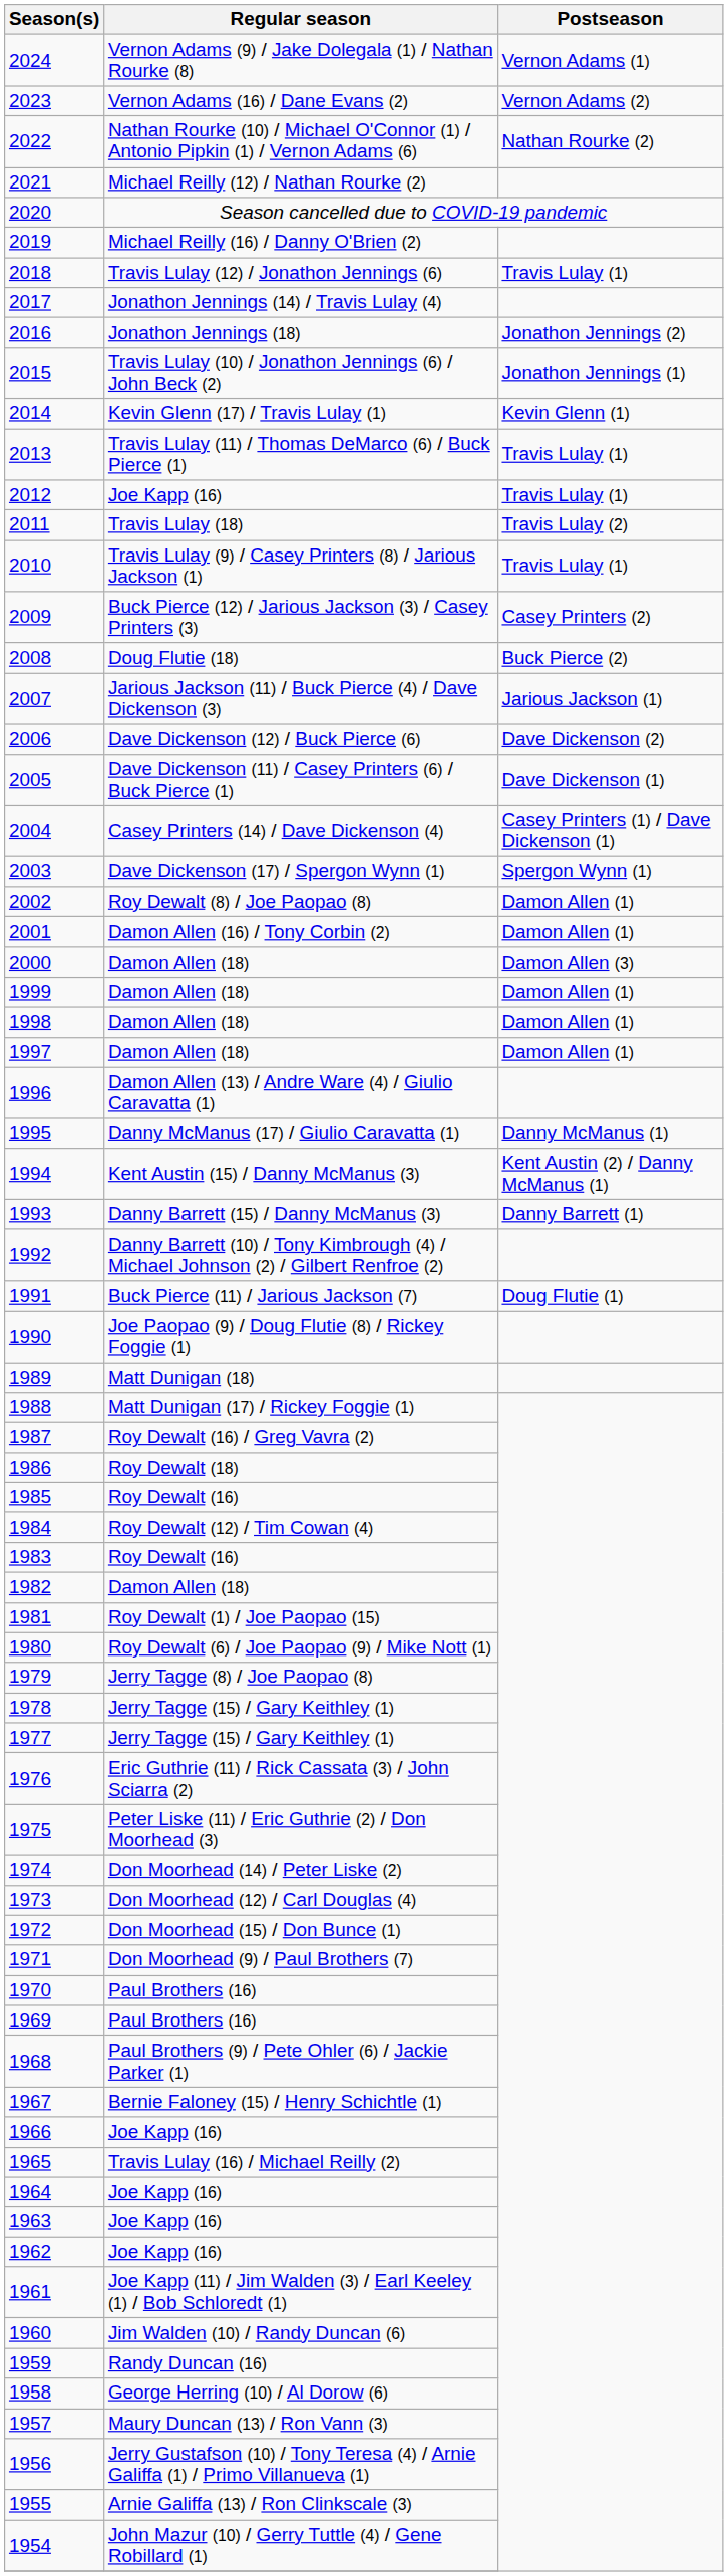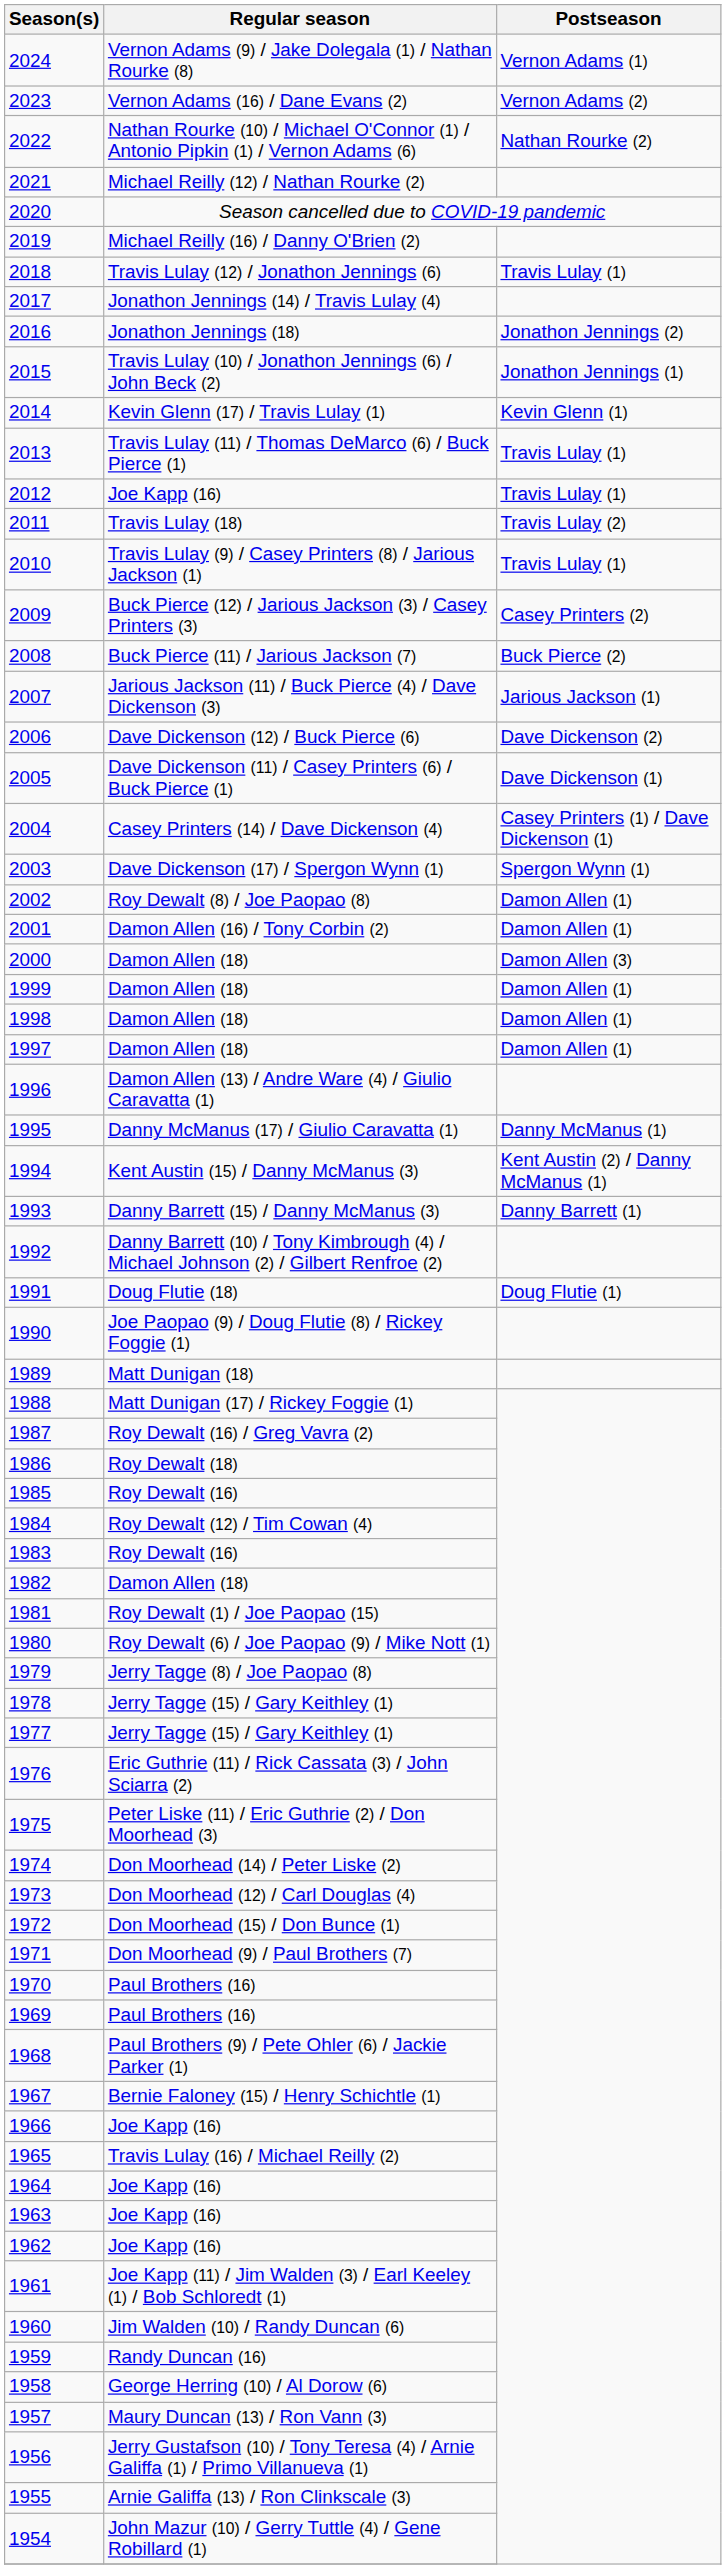 <table class="wikitable sortable">
 <tr>
 <th>Season(s)</th>
 <th>Regular season</th>
 <th>Postseason</th>
 </tr>
 <tr>
 <td align=left><a href='#'>2024</a></td>
 <td align=left><a href='#'>Vernon Adams</a> <small>(9)</small> / <a href='#'>Jake Dolegala</a> <small>(1)</small> / <a href='#'>Nathan Rourke</a> <small>(8)</small></td>
 <td><a href='#'>Vernon Adams</a> <small>(1)</small></td>
 </tr>
 <tr>
 <td align=left><a href='#'>2023</a></td>
 <td align=left><a href='#'>Vernon Adams</a> <small>(16)</small> / <a href='#'>Dane Evans</a> <small>(2)</small></td>
 <td><a href='#'>Vernon Adams</a> <small>(2)</small></td>
 </tr>
 <tr>
 <td align=left><a href='#'>2022</a></td>
 <td align=left><a href='#'>Nathan Rourke</a> <small>(10)</small> / <a href='#'>Michael O'Connor</a> <small>(1)</small> / <a href='#'>Antonio Pipkin</a> <small>(1)</small> / <a href='#'>Vernon Adams</a> <small>(6)</small></td>
 <td><a href='#'>Nathan Rourke</a> <small>(2)</small></td>
 </tr>
 <tr>
 <td align=left><a href='#'>2021</a></td>
 <td align=left><a href='#'>Michael Reilly</a> <small>(12)</small> / <a href='#'>Nathan Rourke</a> <small>(2)</small></td>
 <td></td>
 </tr>
 <tr>
 <td><a href='#'>2020</a></td>
 <td align="center" colSpan="2"><em>Season cancelled due to <a href='#'>COVID-19 pandemic</a></em></td>
 </tr>
 <tr>
 <td align=left><a href='#'>2019</a></td>
 <td align=left><a href='#'>Michael Reilly</a> <small>(16)</small> / <a href='#'>Danny O'Brien</a> <small>(2)</small></td>
 </tr>
 <tr>
 <td align=left><a href='#'>2018</a></td>
 <td align=left><a href='#'>Travis Lulay</a> <small>(12)</small> / <a href='#'>Jonathon Jennings</a> <small>(6)</small></td>
 <td><a href='#'>Travis Lulay</a> <small>(1)</small></td>
 </tr>
 <tr>
 <td align=left><a href='#'>2017</a></td>
 <td align=left><a href='#'>Jonathon Jennings</a> <small>(14)</small> / <a href='#'>Travis Lulay</a> <small>(4)</small></td>
 </tr>
 <tr>
 <td align=left><a href='#'>2016</a></td>
 <td align=left><a href='#'>Jonathon Jennings</a> <small>(18)</small></td>
 <td><a href='#'>Jonathon Jennings</a> <small>(2)</small></td>
 </tr>
 <tr>
 <td align=left><a href='#'>2015</a></td>
 <td align=left><a href='#'>Travis Lulay</a> <small>(10)</small> / <a href='#'>Jonathon Jennings</a> <small>(6)</small> / <a href='#'>John Beck</a> <small>(2)</small></td>
 <td><a href='#'>Jonathon Jennings</a> <small>(1)</small></td>
 </tr>
 <tr>
 <td align=left><a href='#'>2014</a></td>
 <td align=left><a href='#'>Kevin Glenn</a> <small>(17)</small> / <a href='#'>Travis Lulay</a> <small>(1)</small></td>
 <td><a href='#'>Kevin Glenn</a> <small>(1)</small></td>
 </tr>
 <tr>
 <td align=left><a href='#'>2013</a></td>
 <td align=left><a href='#'>Travis Lulay</a> <small>(11)</small> / <a href='#'>Thomas DeMarco</a> <small>(6)</small> / <a href='#'>Buck Pierce</a> <small>(1)</small></td>
 <td><a href='#'>Travis Lulay</a> <small>(1)</small></td>
 </tr>
 <tr>
 <td align=left><a href='#'>2012</a></td>
 <td align=left><a href='#'>Joe Kapp</a> <small>(16)</small></td>
 <td><a href='#'>Travis Lulay</a> <small>(1)</small></td>
 </tr>
 <tr>
 <td align=left><a href='#'>2011</a></td>
 <td align=left><a href='#'>Travis Lulay</a> <small>(18)</small></td>
 <td><a href='#'>Travis Lulay</a> <small>(2)</small></td>
 </tr>
 <tr>
 <td align=left><a href='#'>2010</a></td>
 <td align=left><a href='#'>Travis Lulay</a> <small>(9)</small> / <a href='#'>Casey Printers</a> <small>(8)</small> / <a href='#'>Jarious Jackson</a> <small>(1)</small></td>
 <td><a href='#'>Travis Lulay</a> <small>(1)</small></td>
 </tr>
 <tr>
 <td align=left><a href='#'>2009</a></td>
 <td align=left><a href='#'>Buck Pierce</a> <small>(12)</small> / <a href='#'>Jarious Jackson</a> <small>(3)</small> / <a href='#'>Casey Printers</a> <small>(3)</small></td>
 <td><a href='#'>Casey Printers</a> <small>(2)</small></td>
 </tr>
 <tr>
 <td align=left><a href='#'>2008</a></td>
-<td align=left><a href='#'>Doug Flutie</a> <small>(18)</small></td>
+<td align=left><a href='#'>Buck Pierce</a> <small>(11)</small> / <a href='#'>Jarious Jackson</a> <small>(7)</small></td>
 <td><a href='#'>Buck Pierce</a> <small>(2)</small></td>
 </tr>
 <tr>
 <td align=left><a href='#'>2007</a></td>
 <td align=left><a href='#'>Jarious Jackson</a> <small>(11)</small> / <a href='#'>Buck Pierce</a> <small>(4)</small> / <a href='#'>Dave Dickenson</a> <small>(3)</small></td>
 <td><a href='#'>Jarious Jackson</a> <small>(1)</small></td>
 </tr>
 <tr>
 <td align=left><a href='#'>2006</a></td>
 <td align=left><a href='#'>Dave Dickenson</a> <small>(12)</small> / <a href='#'>Buck Pierce</a> <small>(6)</small></td>
 <td><a href='#'>Dave Dickenson</a> <small>(2)</small></td>
 </tr>
 <tr>
 <td align=left><a href='#'>2005</a></td>
 <td align=left><a href='#'>Dave Dickenson</a> <small>(11)</small> / <a href='#'>Casey Printers</a> <small>(6)</small> / <a href='#'>Buck Pierce</a> <small>(1)</small></td>
 <td><a href='#'>Dave Dickenson</a> <small>(1)</small></td>
 </tr>
 <tr>
 <td align=left><a href='#'>2004</a></td>
 <td align=left><a href='#'>Casey Printers</a> <small>(14)</small> / <a href='#'>Dave Dickenson</a> <small>(4)</small></td>
 <td><a href='#'>Casey Printers</a> <small>(1)</small> / <a href='#'>Dave Dickenson</a> <small>(1)</small></td>
 </tr>
 <tr>
 <td align=left><a href='#'>2003</a></td>
 <td align=left><a href='#'>Dave Dickenson</a> <small>(17)</small> / <a href='#'>Spergon Wynn</a> <small>(1)</small></td>
 <td><a href='#'>Spergon Wynn</a> <small>(1)</small></td>
 </tr>
 <tr>
 <td align=left><a href='#'>2002</a></td>
 <td align=left><a href='#'>Roy Dewalt</a> <small>(8)</small> / <a href='#'>Joe Paopao</a> <small>(8)</small></td>
 <td><a href='#'>Damon Allen</a> <small>(1)</small></td>
 </tr>
 <tr>
 <td align=left><a href='#'>2001</a></td>
 <td align=left><a href='#'>Damon Allen</a> <small>(16)</small> / <a href='#'>Tony Corbin</a> <small>(2)</small></td>
 <td><a href='#'>Damon Allen</a> <small>(1)</small></td>
 </tr>
 <tr>
 <td align=left><a href='#'>2000</a></td>
 <td align=left><a href='#'>Damon Allen</a> <small>(18)</small></td>
 <td><a href='#'>Damon Allen</a> <small>(3)</small></td>
 </tr>
 <tr>
 <td align=left><a href='#'>1999</a></td>
 <td align=left><a href='#'>Damon Allen</a> <small>(18)</small></td>
 <td><a href='#'>Damon Allen</a> <small>(1)</small></td>
 </tr>
 <tr>
 <td align=left><a href='#'>1998</a></td>
 <td align=left><a href='#'>Damon Allen</a> <small>(18)</small></td>
 <td><a href='#'>Damon Allen</a> <small>(1)</small></td>
 </tr>
 <tr>
 <td align=left><a href='#'>1997</a></td>
 <td align=left><a href='#'>Damon Allen</a> <small>(18)</small></td>
 <td><a href='#'>Damon Allen</a> <small>(1)</small></td>
 </tr>
 <tr>
 <td align=left><a href='#'>1996</a></td>
 <td align=left><a href='#'>Damon Allen</a> <small>(13)</small> / <a href='#'>Andre Ware</a> <small>(4)</small> / <a href='#'>Giulio Caravatta</a> <small>(1)</small></td>
 <td></td>
 </tr>
 <tr>
 <td align=left><a href='#'>1995</a></td>
 <td align=left><a href='#'>Danny McManus</a> <small>(17)</small> / <a href='#'>Giulio Caravatta</a> <small>(1)</small></td>
 <td><a href='#'>Danny McManus</a> <small>(1)</small></td>
 </tr>
 <tr>
 <td align=left><a href='#'>1994</a></td>
 <td align=left><a href='#'>Kent Austin</a> <small>(15)</small> / <a href='#'>Danny McManus</a> <small>(3)</small></td>
 <td><a href='#'>Kent Austin</a> <small>(2)</small> / <a href='#'>Danny McManus</a> <small>(1)</small></td>
 </tr>
 <tr>
 <td align=left><a href='#'>1993</a></td>
 <td align=left><a href='#'>Danny Barrett</a> <small>(15)</small> / <a href='#'>Danny McManus</a> <small>(3)</small></td>
 <td><a href='#'>Danny Barrett</a> <small>(1)</small></td>
 </tr>
 <tr>
 <td align=left><a href='#'>1992</a></td>
 <td align=left><a href='#'>Danny Barrett</a> <small>(10)</small> / <a href='#'>Tony Kimbrough</a> <small>(4)</small> / <a href='#'>Michael Johnson</a> <small>(2)</small> / <a href='#'>Gilbert Renfroe</a> <small>(2)</small></td>
 <td></td>
 </tr>
 <tr>
 <td align=left><a href='#'>1991</a></td>
-<td align=left><a href='#'>Buck Pierce</a> <small>(11)</small> / <a href='#'>Jarious Jackson</a> <small>(7)</small></td>
+<td align=left><a href='#'>Doug Flutie</a> <small>(18)</small></td>
 <td><a href='#'>Doug Flutie</a> <small>(1)</small></td>
 </tr>
 <tr>
 <td align=left><a href='#'>1990</a></td>
 <td align=left><a href='#'>Joe Paopao</a> <small>(9)</small> / <a href='#'>Doug Flutie</a> <small>(8)</small> / <a href='#'>Rickey Foggie</a> <small>(1)</small></td>
 <td></td>
 </tr>
 <tr>
 <td align=left><a href='#'>1989</a></td>
 <td align=left><a href='#'>Matt Dunigan</a> <small>(18)</small></td>
 <td></td>
 </tr>
 <tr>
 <td align=left><a href='#'>1988</a></td>
 <td align=left><a href='#'>Matt Dunigan</a> <small>(17)</small> / <a href='#'>Rickey Foggie</a> <small>(1)</small></td>
 </tr>
 <tr>
 <td align=left><a href='#'>1987</a></td>
 <td align=left><a href='#'>Roy Dewalt</a> <small>(16)</small> / <a href='#'>Greg Vavra</a> <small>(2)</small></td>
 </tr>
 <tr>
 <td align=left><a href='#'>1986</a></td>
 <td align=left><a href='#'>Roy Dewalt</a> <small>(18)</small></td>
 </tr>
 <tr>
 <td align=left><a href='#'>1985</a></td>
 <td align=left><a href='#'>Roy Dewalt</a> <small>(16)</small></td>
 </tr>
 <tr>
 <td align=left><a href='#'>1984</a></td>
 <td align=left><a href='#'>Roy Dewalt</a> <small>(12)</small> / <a href='#'>Tim Cowan</a> <small>(4)</small></td>
 </tr>
 <tr>
 <td align=left><a href='#'>1983</a></td>
 <td align=left><a href='#'>Roy Dewalt</a> <small>(16)</small></td>
 </tr>
 <tr>
 <td align=left><a href='#'>1982</a></td>
 <td align=left><a href='#'>Damon Allen</a> <small>(18)</small></td>
 </tr>
 <tr>
 <td align=left><a href='#'>1981</a></td>
 <td align=left><a href='#'>Roy Dewalt</a> <small>(1)</small> / <a href='#'>Joe Paopao</a> <small>(15)</small></td>
 </tr>
 <tr>
 <td align=left><a href='#'>1980</a></td>
 <td align=left><a href='#'>Roy Dewalt</a> <small>(6)</small> / <a href='#'>Joe Paopao</a> <small>(9)</small> / <a href='#'>Mike Nott</a> <small>(1)</small></td>
 </tr>
 <tr>
 <td align=left><a href='#'>1979</a></td>
 <td align=left><a href='#'>Jerry Tagge</a> <small>(8)</small> / <a href='#'>Joe Paopao</a> <small>(8)</small></td>
 </tr>
 <tr>
 <td align=left><a href='#'>1978</a></td>
 <td align=left><a href='#'>Jerry Tagge</a> <small>(15)</small> / <a href='#'>Gary Keithley</a> <small>(1)</small></td>
 </tr>
 <tr>
 <td align=left><a href='#'>1977</a></td>
 <td align=left><a href='#'>Jerry Tagge</a> <small>(15)</small> / <a href='#'>Gary Keithley</a> <small>(1)</small></td>
 </tr>
 <tr>
 <td align=left><a href='#'>1976</a></td>
 <td align=left><a href='#'>Eric Guthrie</a> <small>(11)</small> / <a href='#'>Rick Cassata</a> <small>(3)</small> / <a href='#'>John Sciarra</a> <small>(2)</small></td>
 </tr>
 <tr>
 <td align=left><a href='#'>1975</a></td>
 <td align=left><a href='#'>Peter Liske</a> <small>(11)</small> / <a href='#'>Eric Guthrie</a> <small>(2)</small> / <a href='#'>Don Moorhead</a> <small>(3)</small></td>
 </tr>
 <tr>
 <td align=left><a href='#'>1974</a></td>
 <td align=left><a href='#'>Don Moorhead</a> <small>(14)</small> / <a href='#'>Peter Liske</a> <small>(2)</small></td>
 </tr>
 <tr>
 <td align=left><a href='#'>1973</a></td>
 <td align=left><a href='#'>Don Moorhead</a> <small>(12)</small> / <a href='#'>Carl Douglas</a> <small>(4)</small></td>
 </tr>
 <tr>
 <td align=left><a href='#'>1972</a></td>
 <td align=left><a href='#'>Don Moorhead</a> <small>(15)</small> / <a href='#'>Don Bunce</a> <small>(1)</small></td>
 </tr>
 <tr>
 <td align=left><a href='#'>1971</a></td>
 <td align=left><a href='#'>Don Moorhead</a> <small>(9)</small> / <a href='#'>Paul Brothers</a> <small>(7)</small></td>
 </tr>
 <tr>
 <td align=left><a href='#'>1970</a></td>
 <td align=left><a href='#'>Paul Brothers</a> <small>(16)</small></td>
 </tr>
 <tr>
 <td align=left><a href='#'>1969</a></td>
 <td align=left><a href='#'>Paul Brothers</a> <small>(16)</small></td>
 </tr>
 <tr>
 <td align=left><a href='#'>1968</a></td>
 <td align=left><a href='#'>Paul Brothers</a> <small>(9)</small> / <a href='#'>Pete Ohler</a> <small>(6)</small> / <a href='#'>Jackie Parker</a> <small>(1)</small></td>
 </tr>
 <tr>
 <td align=left><a href='#'>1967</a></td>
 <td align=left><a href='#'>Bernie Faloney</a> <small>(15)</small> / <a href='#'>Henry Schichtle</a> <small>(1)</small></td>
 </tr>
 <tr>
 <td align=left><a href='#'>1966</a></td>
 <td align=left><a href='#'>Joe Kapp</a> <small>(16)</small></td>
 </tr>
 <tr>
 <td align=left><a href='#'>1965</a></td>
 <td align=left><a href='#'>Travis Lulay</a> <small>(16)</small> / <a href='#'>Michael Reilly</a> <small>(2)</small></td>
 </tr>
 <tr>
 <td align=left><a href='#'>1964</a></td>
 <td align=left><a href='#'>Joe Kapp</a> <small>(16)</small></td>
 </tr>
 <tr>
 <td align=left><a href='#'>1963</a></td>
 <td align=left><a href='#'>Joe Kapp</a> <small>(16)</small></td>
 </tr>
 <tr>
 <td align=left><a href='#'>1962</a></td>
 <td align=left><a href='#'>Joe Kapp</a> <small>(16)</small></td>
 </tr>
 <tr>
 <td align=left><a href='#'>1961</a></td>
 <td align=left><a href='#'>Joe Kapp</a> <small>(11)</small> / <a href='#'>Jim Walden</a> <small>(3)</small> / <a href='#'>Earl Keeley</a> <small>(1)</small> / <a href='#'>Bob Schloredt</a> <small>(1)</small></td>
 </tr>
 <tr>
 <td align=left><a href='#'>1960</a></td>
 <td align=left><a href='#'>Jim Walden</a> <small>(10)</small> / <a href='#'>Randy Duncan</a> <small>(6)</small></td>
 </tr>
 <tr>
 <td align=left><a href='#'>1959</a></td>
 <td align=left><a href='#'>Randy Duncan</a> <small>(16)</small></td>
 </tr>
 <tr>
 <td align=left><a href='#'>1958</a></td>
 <td align=left><a href='#'>George Herring</a> <small>(10)</small> / <a href='#'>Al Dorow</a> <small>(6)</small></td>
 </tr>
 <tr>
 <td align=left><a href='#'>1957</a></td>
 <td align=left><a href='#'>Maury Duncan</a> <small>(13)</small> / <a href='#'>Ron Vann</a> <small>(3)</small></td>
 </tr>
 <tr>
 <td align=left><a href='#'>1956</a></td>
 <td align=left><a href='#'>Jerry Gustafson</a> <small>(10)</small> / <a href='#'>Tony Teresa</a> <small>(4)</small> / <a href='#'>Arnie Galiffa</a> <small>(1)</small> / <a href='#'>Primo Villanueva</a> <small>(1)</small></td>
 </tr>
 <tr>
 <td align=left><a href='#'>1955</a></td>
 <td align=left><a href='#'>Arnie Galiffa</a> <small>(13)</small> / <a href='#'>Ron Clinkscale</a> <small>(3)</small></td>
 </tr>
 <tr>
 <td align=left><a href='#'>1954</a></td>
 <td align=left><a href='#'>John Mazur</a> <small>(10)</small> / <a href='#'>Gerry Tuttle</a> <small>(4)</small> / <a href='#'>Gene Robillard</a> <small>(1)</small></td>
 </tr>
 <tr>
 </tr>
 </table>
